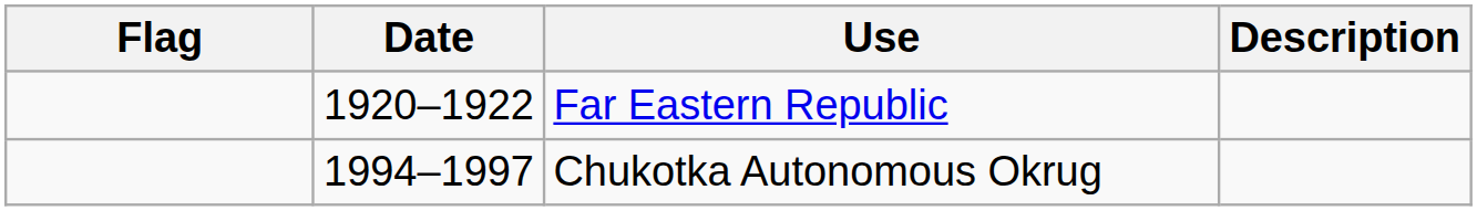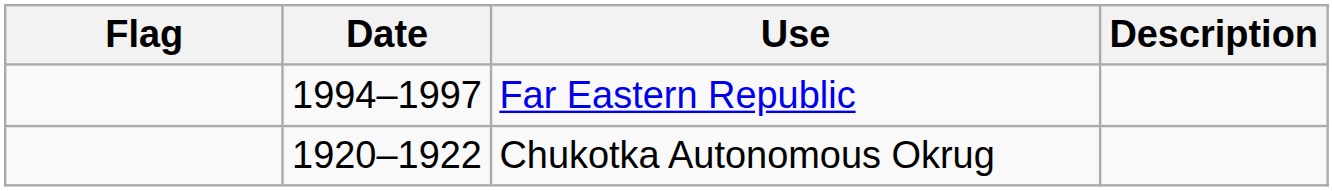 <table class="wikitable">
 <tr>
 <th width="110">Flag</th>
 <th>Date</th>
 <th width="250">Use</th>
 <th>Description</th>
 </tr>
 <tr>
 <td></td>
-<td>1920–1922</td>
+<td>1994–1997</td>
 <td><a href='#'>Far Eastern Republic</a></td>
 <td></td>
 </tr>
 <tr>
 <td></td>
-<td>1994–1997</td>
+<td>1920–1922</td>
 <td>Chukotka Autonomous Okrug</td>
 <td></td>
 </tr>
 </table>
